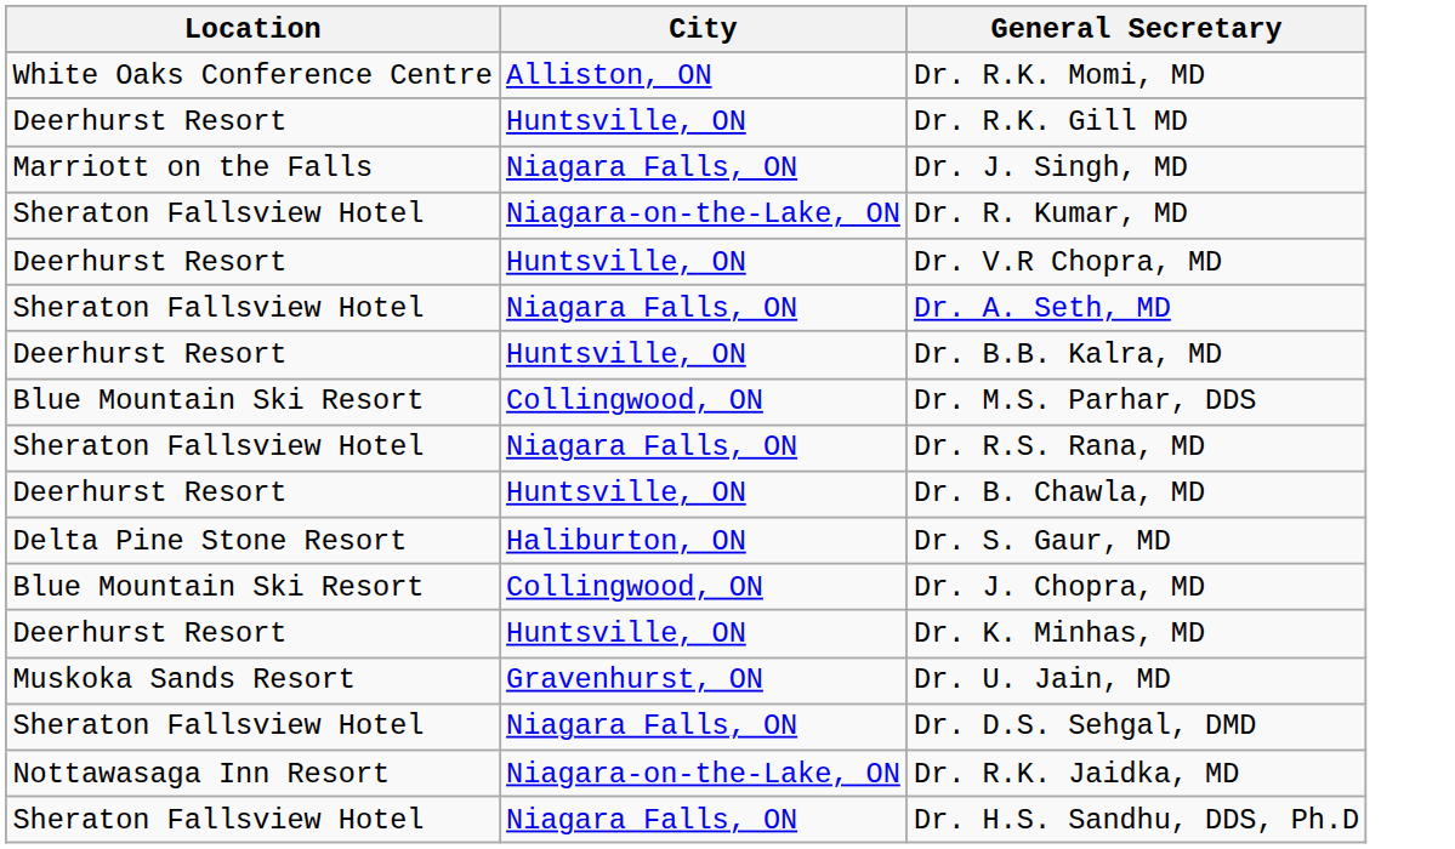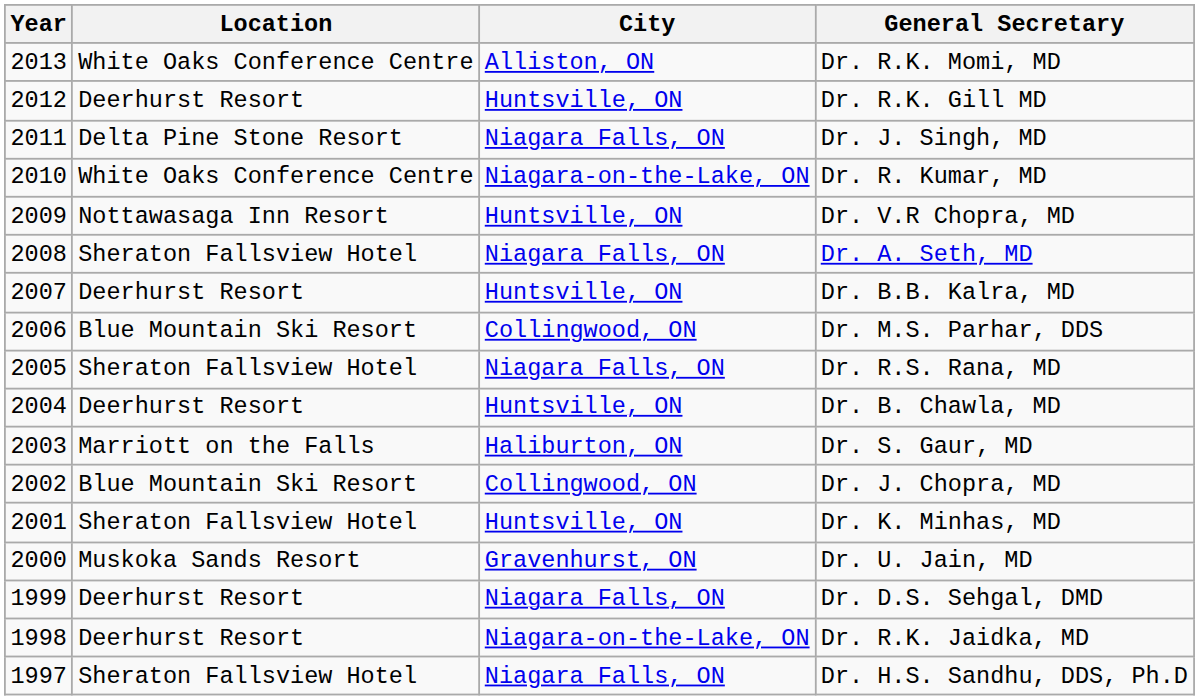 <table class="wikitable">
 <tr>
+<th>Year</th>
 <th>Location</th>
 <th>City</th>
 <th>General Secretary</th>
 </tr>
 <tr>
+<td>2013</td>
 <td>White Oaks Conference Centre</td>
 <td><a href='#'>Alliston, ON</a></td>
 <td>Dr. R.K. Momi, MD</td>
 </tr>
 <tr>
+<td>2012</td>
 <td>Deerhurst Resort</td>
 <td><a href='#'>Huntsville, ON</a></td>
 <td>Dr. R.K. Gill MD</td>
 </tr>
 <tr>
-<td>Marriott on the Falls</td>
+<td>2011</td>
+<td>Delta Pine Stone Resort</td>
 <td><a href='#'>Niagara Falls, ON</a></td>
 <td>Dr. J. Singh, MD</td>
 </tr>
 <tr>
-<td>Sheraton Fallsview Hotel</td>
+<td>2010</td>
+<td>White Oaks Conference Centre</td>
 <td><a href='#'>Niagara-on-the-Lake, ON</a></td>
 <td>Dr. R. Kumar, MD</td>
 </tr>
 <tr>
-<td>Deerhurst Resort</td>
+<td>2009</td>
+<td>Nottawasaga Inn Resort</td>
 <td><a href='#'>Huntsville, ON</a></td>
 <td>Dr. V.R Chopra, MD</td>
 </tr>
 <tr>
+<td>2008</td>
 <td>Sheraton Fallsview Hotel</td>
 <td><a href='#'>Niagara Falls, ON</a></td>
 <td><a href='#'>Dr. A. Seth, MD</a></td>
 </tr>
 <tr>
+<td>2007</td>
 <td>Deerhurst Resort</td>
 <td><a href='#'>Huntsville, ON</a></td>
 <td>Dr. B.B. Kalra, MD</td>
 </tr>
 <tr>
+<td>2006</td>
 <td>Blue Mountain Ski Resort</td>
 <td><a href='#'>Collingwood, ON</a></td>
 <td>Dr. M.S. Parhar, DDS</td>
 </tr>
 <tr>
+<td>2005</td>
 <td>Sheraton Fallsview Hotel</td>
 <td><a href='#'>Niagara Falls, ON</a></td>
 <td>Dr. R.S. Rana, MD</td>
 </tr>
 <tr>
+<td>2004</td>
 <td>Deerhurst Resort</td>
 <td><a href='#'>Huntsville, ON</a></td>
 <td>Dr. B. Chawla, MD</td>
 </tr>
 <tr>
-<td>Delta Pine Stone Resort</td>
+<td>2003</td>
+<td>Marriott on the Falls</td>
 <td><a href='#'>Haliburton, ON</a></td>
 <td>Dr. S. Gaur, MD</td>
 </tr>
 <tr>
+<td>2002</td>
 <td>Blue Mountain Ski Resort</td>
 <td><a href='#'>Collingwood, ON</a></td>
 <td>Dr. J. Chopra, MD</td>
 </tr>
 <tr>
-<td>Deerhurst Resort</td>
+<td>2001</td>
+<td>Sheraton Fallsview Hotel</td>
 <td><a href='#'>Huntsville, ON</a></td>
 <td>Dr. K. Minhas, MD</td>
 </tr>
 <tr>
+<td>2000</td>
 <td>Muskoka Sands Resort</td>
 <td><a href='#'>Gravenhurst, ON</a></td>
 <td>Dr. U. Jain, MD</td>
 </tr>
 <tr>
-<td>Sheraton Fallsview Hotel</td>
+<td>1999</td>
+<td>Deerhurst Resort</td>
 <td><a href='#'>Niagara Falls, ON</a></td>
 <td>Dr. D.S. Sehgal, DMD</td>
 </tr>
 <tr>
-<td>Nottawasaga Inn Resort</td>
+<td>1998</td>
+<td>Deerhurst Resort</td>
 <td><a href='#'>Niagara-on-the-Lake, ON</a></td>
 <td>Dr. R.K. Jaidka, MD</td>
 </tr>
 <tr>
+<td>1997</td>
 <td>Sheraton Fallsview Hotel</td>
 <td><a href='#'>Niagara Falls, ON</a></td>
 <td>Dr. H.S. Sandhu, DDS, Ph.D</td>
 </tr>
 </table>
